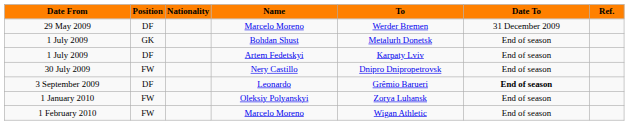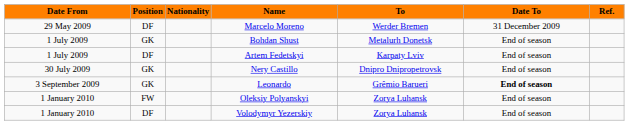 <table class="wikitable" style="text-align:center; font-size:90%; ">
 <tr>
 <th style="background:#FF8000; color:black; width:200px;">Date From</th>
 <th style="background:#FF8000; color:black; width:50px;">Position</th>
 <th style="background:#FF8000; color:black; width:50px;">Nationality</th>
 <th style="background:#FF8000; color:black; width:200px;">Name</th>
 <th style="background:#FF8000; color:black; width:200px;">To</th>
 <th style="background:#FF8000; color:black; width:200px;">Date To</th>
 <th style="background:#FF8000; color:black; width:50px;">Ref.</th>
 </tr>
 <tr>
 <td>29 May 2009</td>
 <td>DF</td>
 <td></td>
 <td><a href='#'>Marcelo Moreno</a></td>
 <td><a href='#'>Werder Bremen</a></td>
 <td>31 December 2009</td>
 <td></td>
 </tr>
 <tr>
 <td>1 July 2009</td>
 <td>GK</td>
 <td></td>
 <td><a href='#'>Bohdan Shust</a></td>
 <td><a href='#'>Metalurh Donetsk</a></td>
 <td>End of season</td>
 <td></td>
 </tr>
 <tr>
 <td>1 July 2009</td>
 <td>DF</td>
 <td></td>
 <td><a href='#'>Artem Fedetskyi</a></td>
 <td><a href='#'>Karpaty Lviv</a></td>
 <td>End of season</td>
 <td></td>
 </tr>
 <tr>
 <td>30 July 2009</td>
-<td>FW</td>
+<td>GK</td>
 <td></td>
 <td><a href='#'>Nery Castillo</a></td>
 <td><a href='#'>Dnipro Dnipropetrovsk</a></td>
 <td>End of season</td>
 <td></td>
 </tr>
 <tr>
 <td>3 September 2009</td>
-<td>DF</td>
+<td>GK</td>
 <td></td>
 <td><a href='#'>Leonardo</a></td>
 <td><a href='#'>Grêmio Barueri</a></td>
 <td><strong>End of season</strong></td>
 <td></td>
 </tr>
 <tr>
 <td>1 January 2010</td>
 <td>FW</td>
 <td></td>
 <td><a href='#'>Oleksiy Polyanskyi</a></td>
 <td><a href='#'>Zorya Luhansk</a></td>
 <td>End of season</td>
 <td></td>
 </tr>
 <tr>
-<td>1 February 2010</td>
-<td>FW</td>
+<td>1 January 2010</td>
+<td>DF</td>
 <td></td>
-<td><a href='#'>Marcelo Moreno</a></td>
-<td><a href='#'>Wigan Athletic</a></td>
+<td><a href='#'>Volodymyr Yezerskiy</a></td>
+<td><a href='#'>Zorya Luhansk</a></td>
 <td>End of season</td>
 <td></td>
 </tr>
 </table>
